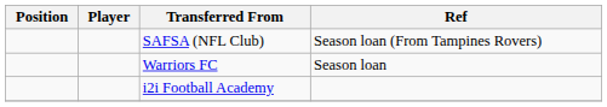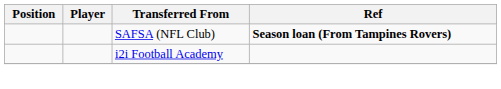 <table class="wikitable sortable" style="width:50%; text-align:center; font-size:100%; text-align:left;">
 <tr>
 <th><strong>Position</strong></th>
 <th><strong>Player</strong></th>
 <th><strong>Transferred From</strong></th>
 <th><strong>Ref</strong></th>
 </tr>
 <tr>
 <td></td>
 <td></td>
 <td> <a href='#'>SAFSA</a> (NFL Club)</td>
-<td>Season loan (From Tampines Rovers)</td>
-</tr>
-<tr>
-<td></td>
-<td></td>
-<td> <a href='#'>Warriors FC</a></td>
-<td>Season loan</td>
+<td><strong>Season loan (From Tampines Rovers)</strong></td>
 </tr>
 <tr>
 <td></td>
 <td></td>
 <td> <a href='#'>i2i Football Academy</a></td>
 <td></td>
 </tr>
 <tr>
 </tr>
 </table>
